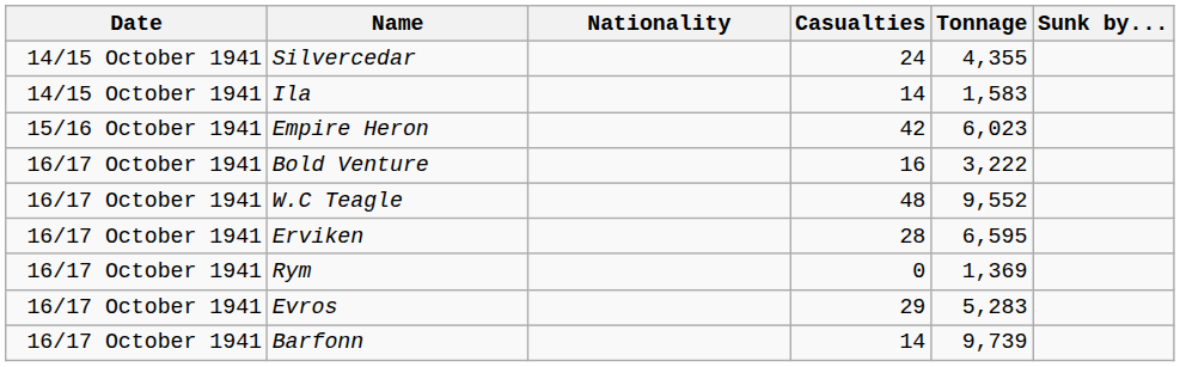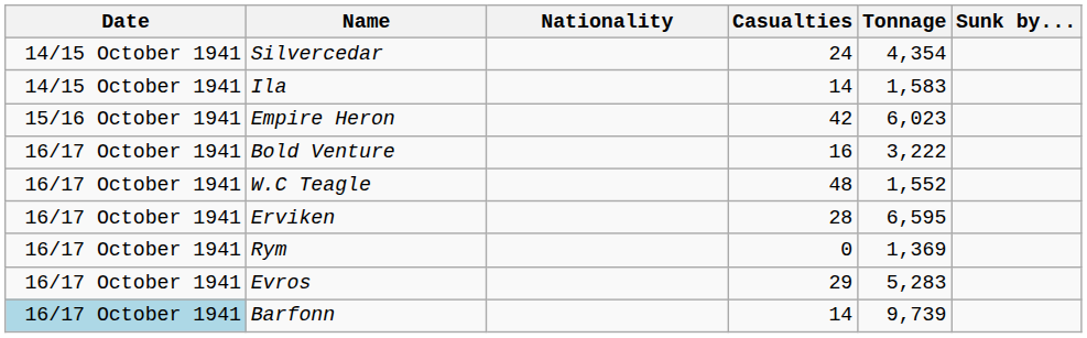 <table class="wikitable sortable">
 <tr>
 <th scope="col" width="150px">Date</th>
 <th scope="col" width="150px">Name</th>
 <th scope="col" width="150px">Nationality</th>
 <th scope="col" width="50px">Casualties</th>
 <th scope="col" width="50px">Tonnage</th>
 <th>Sunk by...</th>
 </tr>
 <tr>
 <td align="right">14/15 October 1941</td>
 <td><em>Silvercedar</em></td>
 <td align="left"></td>
 <td align="right">24</td>
-<td align="right">4,355</td>
+<td align="right">4,354</td>
 <td></td>
 </tr>
 <tr>
 <td align="right">14/15 October 1941</td>
 <td><em>Ila</em></td>
 <td align="left"></td>
 <td align="right">14</td>
 <td align="right">1,583</td>
 <td></td>
 </tr>
 <tr>
 <td align="right">15/16 October 1941</td>
 <td><em>Empire Heron</em></td>
 <td align="left"></td>
 <td align="right">42</td>
 <td align="right">6,023</td>
 <td></td>
 </tr>
 <tr>
 <td align="right">16/17 October 1941</td>
 <td><em>Bold Venture</em></td>
 <td align="left"></td>
 <td align="right">16</td>
 <td align="right">3,222</td>
 <td></td>
 </tr>
 <tr>
 <td align="right">16/17 October 1941</td>
 <td><em>W.C Teagle</em></td>
 <td align="left"></td>
 <td align="right">48</td>
-<td align="right">9,552</td>
+<td align="right">1,552</td>
 <td></td>
 </tr>
 <tr>
 <td align="right">16/17 October 1941</td>
 <td><em>Erviken</em></td>
 <td align="left"></td>
 <td align="right">28</td>
 <td align="right">6,595</td>
 <td></td>
 </tr>
 <tr>
 <td align="right">16/17 October 1941</td>
 <td><em>Rym</em></td>
 <td align="left"></td>
 <td align="right">0</td>
 <td align="right">1,369</td>
 <td></td>
 </tr>
 <tr>
 <td align="right">16/17 October 1941</td>
 <td><em>Evros</em></td>
 <td align="left"></td>
 <td align="right">29</td>
 <td align="right">5,283</td>
 <td></td>
 </tr>
 <tr>
-<td align="right">16/17 October 1941</td>
+<td align="right" style="background: lightblue;">16/17 October 1941</td>
 <td><em>Barfonn</em></td>
 <td align="left"></td>
 <td align="right">14</td>
 <td align="right">9,739</td>
 <td></td>
 </tr>
 </table>
